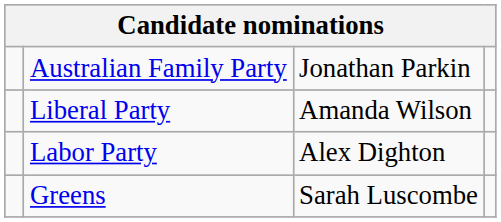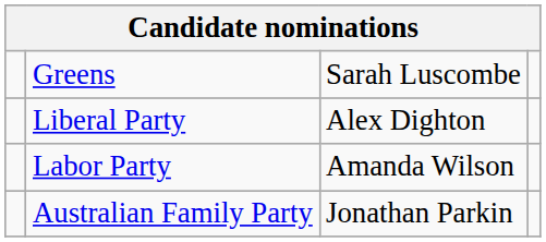 <table class="wikitable">
 <tr>
 <th colspan=4>Candidate nominations</th>
+</tr>
+<tr>
+<td> </td>
+<td><a href='#'>Greens</a></td>
+<td>Sarah Luscombe</td>
+<td></td>
+</tr>
+<tr>
+<td> </td>
+<td><a href='#'>Liberal Party</a></td>
+<td>Alex Dighton</td>
+<td></td>
+</tr>
+<tr>
+<td> </td>
+<td><a href='#'>Labor Party</a></td>
+<td>Amanda Wilson</td>
+<td></td>
 </tr>
 <tr>
 <td> </td>
 <td><a href='#'>Australian Family Party</a></td>
 <td>Jonathan Parkin</td>
 <td></td>
 </tr>
-<tr>
-<td> </td>
-<td><a href='#'>Liberal Party</a></td>
-<td>Amanda Wilson</td>
-<td></td>
-</tr>
-<tr>
-<td> </td>
-<td><a href='#'>Labor Party</a></td>
-<td>Alex Dighton</td>
-<td></td>
-</tr>
-<tr>
-<td> </td>
-<td><a href='#'>Greens</a></td>
-<td>Sarah Luscombe</td>
-<td></td>
-</tr>
 </table>
